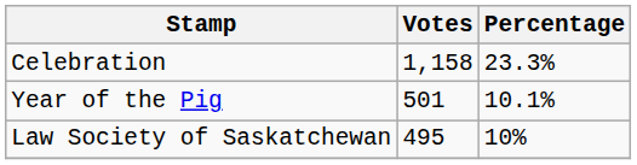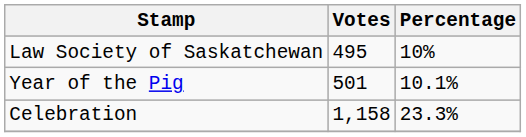 <table class="wikitable sortable">
 <tr>
 <th>Stamp</th>
 <th>Votes</th>
 <th>Percentage</th>
 </tr>
 <tr>
-<td>Celebration</td>
-<td>1,158</td>
-<td>23.3%</td>
+<td>Law Society of Saskatchewan</td>
+<td>495</td>
+<td>10%</td>
 </tr>
 <tr>
 <td>Year of the <a href='#'>Pig</a></td>
 <td>501</td>
 <td>10.1%</td>
 </tr>
 <tr>
-<td>Law Society of Saskatchewan</td>
-<td>495</td>
-<td>10%</td>
+<td>Celebration</td>
+<td>1,158</td>
+<td>23.3%</td>
 </tr>
 <tr>
 </tr>
 </table>
